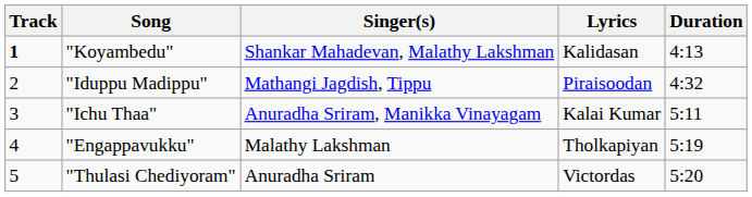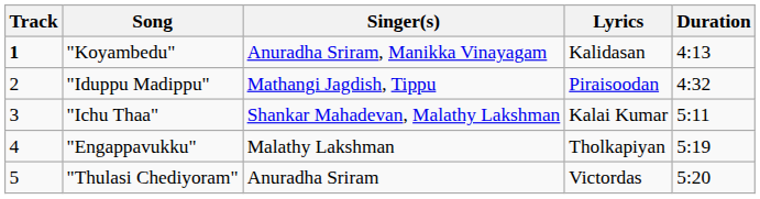 <table class="wikitable" style="font-size:95%;">
 <tr>
 <th>Track</th>
 <th>Song</th>
 <th>Singer(s)</th>
 <th>Lyrics</th>
 <th>Duration</th>
 </tr>
 <tr>
 <td><strong>1</strong></td>
 <td>"Koyambedu"</td>
-<td><a href='#'>Shankar Mahadevan</a>, <a href='#'>Malathy Lakshman</a></td>
+<td><a href='#'>Anuradha Sriram</a>, <a href='#'>Manikka Vinayagam</a></td>
 <td>Kalidasan</td>
 <td>4:13</td>
 </tr>
 <tr>
 <td>2</td>
 <td>"Iduppu Madippu"</td>
 <td><a href='#'>Mathangi Jagdish</a>, <a href='#'>Tippu</a></td>
 <td><a href='#'>Piraisoodan</a></td>
 <td>4:32</td>
 </tr>
 <tr>
 <td>3</td>
 <td>"Ichu Thaa"</td>
-<td><a href='#'>Anuradha Sriram</a>, <a href='#'>Manikka Vinayagam</a></td>
+<td><a href='#'>Shankar Mahadevan</a>, <a href='#'>Malathy Lakshman</a></td>
 <td>Kalai Kumar</td>
 <td>5:11</td>
 </tr>
 <tr>
 <td>4</td>
 <td>"Engappavukku"</td>
 <td>Malathy Lakshman</td>
 <td>Tholkapiyan</td>
 <td>5:19</td>
 </tr>
 <tr>
 <td>5</td>
 <td>"Thulasi Chediyoram"</td>
 <td>Anuradha Sriram</td>
 <td>Victordas</td>
 <td>5:20</td>
 </tr>
 </table>
